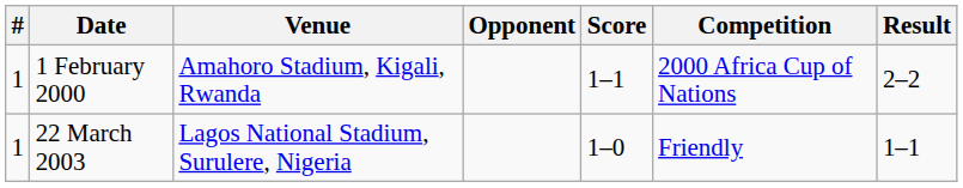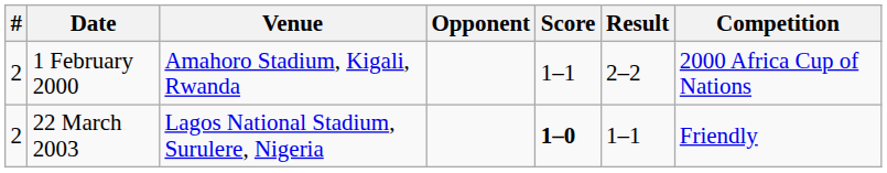 <table class="wikitable">
 <tr>
 <th>#</th>
 <th>Date</th>
 <th>Venue</th>
 <th>Opponent</th>
 <th>Score</th>
+<th>Result</th>
 <th>Competition</th>
-<th>Result</th>
 </tr>
 <tr>
-<td>1</td>
+<td>2</td>
 <td>1 February 2000</td>
 <td><a href='#'>Amahoro Stadium</a>, <a href='#'>Kigali</a>, <a href='#'>Rwanda</a></td>
 <td></td>
 <td>1–1</td>
+<td>2–2</td>
 <td><a href='#'>2000 Africa Cup of Nations</a></td>
-<td>2–2</td>
 </tr>
 <tr>
-<td>1</td>
+<td>2</td>
 <td>22 March 2003</td>
 <td><a href='#'>Lagos National Stadium</a>, <a href='#'>Surulere</a>, <a href='#'>Nigeria</a></td>
 <td></td>
-<td>1–0</td>
+<td><strong>1–0</strong></td>
+<td>1–1</td>
 <td><a href='#'>Friendly</a></td>
-<td>1–1</td>
 </tr>
 </table>
